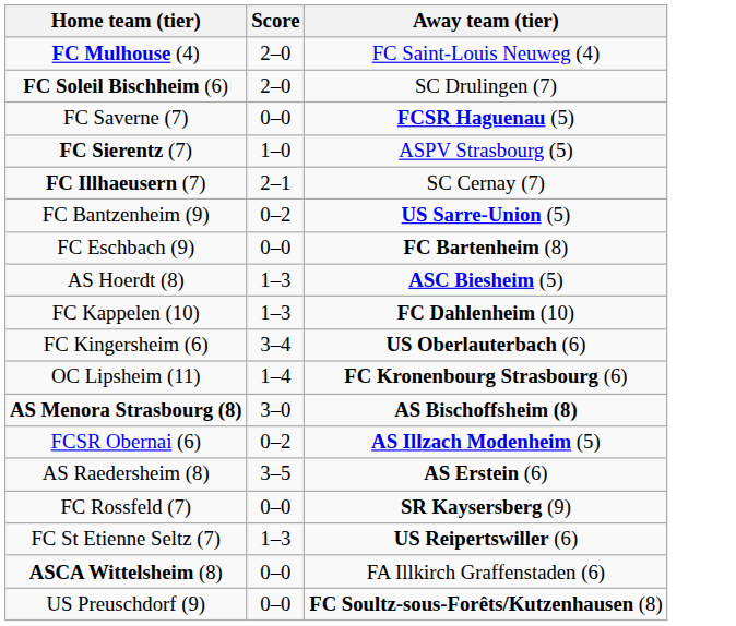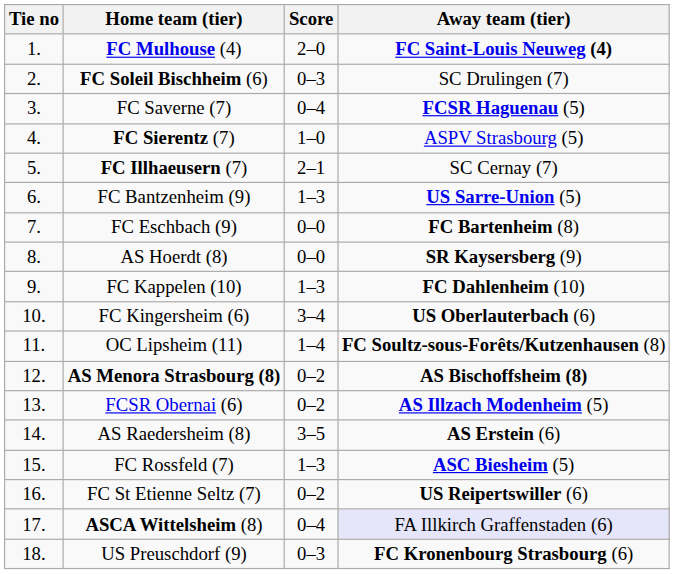 <table class="wikitable" style="text-align: center">
 <tr>
+<th>Tie no</th>
 <th>Home team (tier)</th>
 <th>Score</th>
 <th>Away team (tier)</th>
 </tr>
 <tr>
+<td>1.</td>
 <td><strong><a href='#'>FC Mulhouse</a></strong> (4)</td>
 <td>2–0</td>
-<td><a href='#'>FC Saint-Louis Neuweg</a> (4)</td>
+<td><strong><a href='#'>FC Saint-Louis Neuweg</a> (4)</strong></td>
 </tr>
 <tr>
+<td>2.</td>
 <td><strong>FC Soleil Bischheim</strong> (6)</td>
-<td>2–0</td>
+<td>0–3</td>
 <td>SC Drulingen (7)</td>
 </tr>
 <tr>
+<td>3.</td>
 <td>FC Saverne (7)</td>
-<td>0–0 </td>
+<td>0–4</td>
 <td><strong><a href='#'>FCSR Haguenau</a></strong> (5)</td>
 </tr>
 <tr>
+<td>4.</td>
 <td><strong>FC Sierentz</strong> (7)</td>
 <td>1–0</td>
 <td><a href='#'>ASPV Strasbourg</a> (5)</td>
 </tr>
 <tr>
+<td>5.</td>
 <td><strong>FC Illhaeusern</strong> (7)</td>
 <td>2–1</td>
 <td>SC Cernay (7)</td>
 </tr>
 <tr>
+<td>6.</td>
 <td>FC Bantzenheim (9)</td>
-<td>0–2</td>
+<td>1–3</td>
 <td><strong><a href='#'>US Sarre-Union</a></strong> (5)</td>
 </tr>
 <tr>
+<td>7.</td>
 <td>FC Eschbach (9)</td>
 <td>0–0 </td>
 <td><strong>FC Bartenheim</strong> (8)</td>
 </tr>
 <tr>
+<td>8.</td>
 <td>AS Hoerdt (8)</td>
-<td>1–3</td>
-<td><strong><a href='#'>ASC Biesheim</a></strong> (5)</td>
+<td>0–0 </td>
+<td><strong>SR Kaysersberg</strong> (9)</td>
 </tr>
 <tr>
+<td>9.</td>
 <td>FC Kappelen (10)</td>
 <td>1–3</td>
 <td><strong>FC Dahlenheim</strong> (10)</td>
 </tr>
 <tr>
+<td>10.</td>
 <td>FC Kingersheim (6)</td>
 <td>3–4 </td>
 <td><strong>US Oberlauterbach</strong> (6)</td>
 </tr>
 <tr>
+<td>11.</td>
 <td>OC Lipsheim (11)</td>
 <td>1–4</td>
-<td><strong>FC Kronenbourg Strasbourg</strong> (6)</td>
+<td><strong>FC Soultz-sous-Forêts/Kutzenhausen</strong> (8)</td>
 </tr>
 <tr>
+<td>12.</td>
 <td><strong>AS Menora Strasbourg (8)</strong></td>
-<td>3–0</td>
+<td>0–2</td>
 <td><strong>AS Bischoffsheim (8)</strong></td>
 </tr>
 <tr>
+<td>13.</td>
 <td><a href='#'>FCSR Obernai</a> (6)</td>
 <td>0–2</td>
 <td><strong><a href='#'>AS Illzach Modenheim</a></strong> (5)</td>
 </tr>
 <tr>
+<td>14.</td>
 <td>AS Raedersheim (8)</td>
 <td>3–5 </td>
 <td><strong>AS Erstein</strong> (6)</td>
 </tr>
 <tr>
+<td>15.</td>
 <td>FC Rossfeld (7)</td>
-<td>0–0 </td>
-<td><strong>SR Kaysersberg</strong> (9)</td>
+<td>1–3</td>
+<td><strong><a href='#'>ASC Biesheim</a></strong> (5)</td>
 </tr>
 <tr>
+<td>16.</td>
 <td>FC St Etienne Seltz (7)</td>
-<td>1–3</td>
+<td>0–2</td>
 <td><strong>US Reipertswiller</strong> (6)</td>
 </tr>
 <tr>
+<td>17.</td>
 <td><strong>ASCA Wittelsheim</strong> (8)</td>
-<td>0–0 </td>
-<td>FA Illkirch Graffenstaden (6)</td>
+<td>0–4</td>
+<td style="background: lavender;">FA Illkirch Graffenstaden (6)</td>
 </tr>
 <tr>
+<td>18.</td>
 <td>US Preuschdorf (9)</td>
-<td>0–0 </td>
-<td><strong>FC Soultz-sous-Forêts/Kutzenhausen</strong> (8)</td>
+<td>0–3</td>
+<td><strong>FC Kronenbourg Strasbourg</strong> (6)</td>
 </tr>
 </table>
